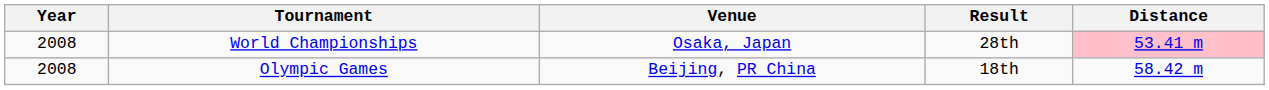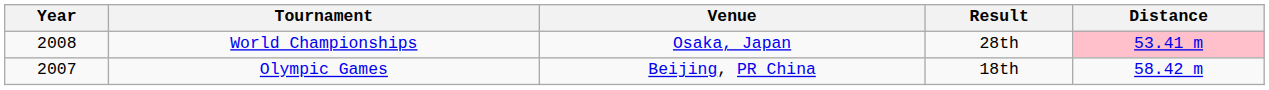 <table class="wikitable" style=" text-align:center; font-size:95%;" width="75%">
 <tr>
 <th>Year</th>
 <th>Tournament</th>
 <th>Venue</th>
 <th>Result</th>
 <th>Distance</th>
 </tr>
 <tr>
 <td>2008</td>
 <td><a href='#'>World Championships</a></td>
 <td><a href='#'>Osaka, Japan</a></td>
 <td>28th</td>
 <td style="background: pink;"><a href='#'>53.41 m</a></td>
 </tr>
 <tr>
-<td>2008</td>
+<td>2007</td>
 <td><a href='#'>Olympic Games</a></td>
 <td><a href='#'>Beijing</a>, <a href='#'>PR China</a></td>
 <td>18th</td>
 <td><a href='#'>58.42 m</a></td>
 </tr>
 </table>
